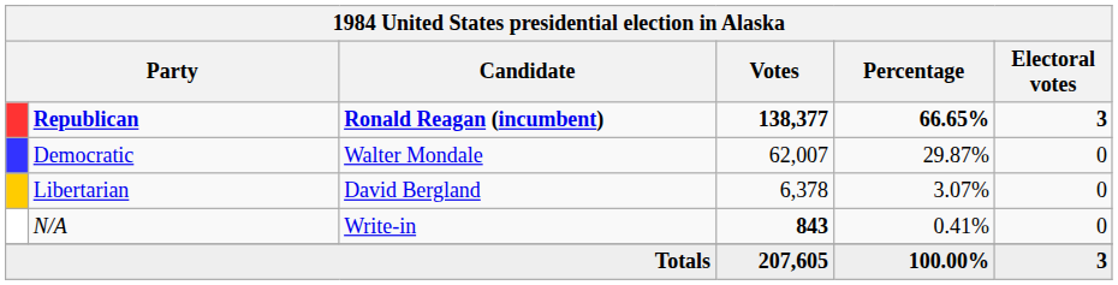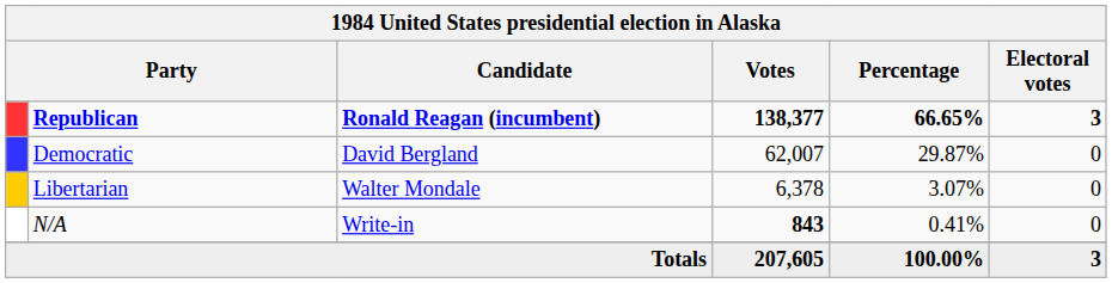 <table class="wikitable" style="font-size: 95%;">
 <tr>
 <th colspan="6">1984 United States presidential election in Alaska</th>
 </tr>
 <tr>
 <th colspan="2" style="width: 15em">Party</th>
 <th style="width: 17em">Candidate</th>
 <th style="width: 5em">Votes</th>
 <th style="width: 7em">Percentage</th>
 <th style="width: 5em">Electoral votes</th>
 </tr>
 <tr>
 <th style="background-color:#FF3333; width: 3px"></th>
 <td style="width: 130px"><strong><a href='#'>Republican</a></strong></td>
 <td><strong><a href='#'>Ronald Reagan</a></strong> <strong>(<a href='#'>incumbent</a>)</strong></td>
 <td align="right"><strong>138,377</strong></td>
 <td align="right"><strong>66.65%</strong></td>
 <td align="right"><strong>3</strong></td>
 </tr>
 <tr>
 <th style="background-color:#3333FF; width: 3px"></th>
 <td style="width: 130px"><a href='#'>Democratic</a></td>
-<td><a href='#'>Walter Mondale</a></td>
+<td><a href='#'>David Bergland</a></td>
 <td align="right">62,007</td>
 <td align="right">29.87%</td>
 <td align="right">0</td>
 </tr>
 <tr>
 <th style="background-color:#FFCC00; width: 3px"></th>
 <td style="width: 130px"><a href='#'>Libertarian</a></td>
-<td><a href='#'>David Bergland</a></td>
+<td><a href='#'>Walter Mondale</a></td>
 <td align="right">6,378</td>
 <td align="right">3.07%</td>
 <td align="right">0</td>
 </tr>
 <tr>
 <th style="background-color:#FFFFFF; width: 3px"></th>
 <td style="width: 130px"><em>N/A</em></td>
 <td><a href='#'>Write-in</a></td>
 <td align="right"><strong>843</strong></td>
 <td align="right">0.41%</td>
 <td align="right">0</td>
 </tr>
 <tr>
 </tr>
 <tr bgcolor="#EEEEEE">
 <td colspan="3" align="right"><strong>Totals</strong></td>
 <td align="right"><strong>207,605</strong></td>
 <td align="right"><strong>100.00%</strong></td>
 <td align="right"><strong>3</strong></td>
 </tr>
 </table>
